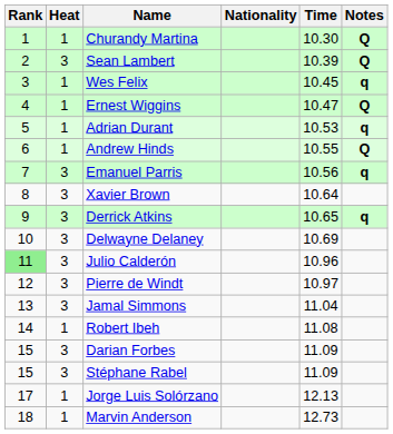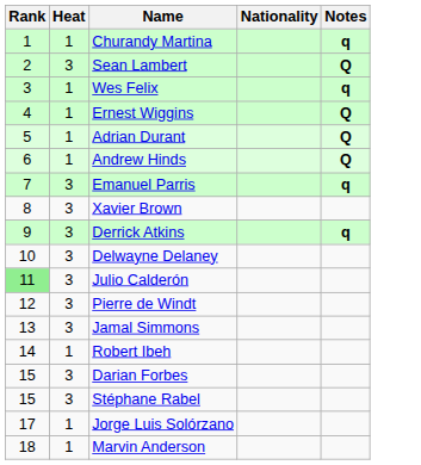 <table class="wikitable sortable" style="text-align:center">
 <tr>
 <th>Rank</th>
 <th>Heat</th>
 <th>Name</th>
 <th>Nationality</th>
-<th>Time</th>
 <th>Notes</th>
 </tr>
 <tr bgcolor=ccffcc>
 <td align=center>1</td>
 <td align=center>1</td>
 <td align=left><a href='#'>Churandy Martina</a></td>
 <td align=left></td>
-<td>10.30</td>
-<td><strong>Q</strong></td>
+<td><strong>q</strong></td>
 </tr>
 <tr bgcolor=ccffcc>
 <td align=center>2</td>
 <td align=center>3</td>
 <td align=left><a href='#'>Sean Lambert</a></td>
 <td align=left></td>
-<td>10.39</td>
 <td><strong>Q</strong></td>
 </tr>
 <tr bgcolor=ccffcc>
 <td align=center>3</td>
 <td align=center>1</td>
 <td align=left><a href='#'>Wes Felix</a></td>
 <td align=left></td>
-<td>10.45</td>
 <td><strong>q</strong></td>
 </tr>
 <tr bgcolor=ccffcc>
 <td align=center>4</td>
 <td align=center>1</td>
 <td align=left><a href='#'>Ernest Wiggins</a></td>
 <td align=left></td>
-<td>10.47</td>
 <td><strong>Q</strong></td>
 </tr>
 <tr bgcolor=ddffdd>
 <td align=center>5</td>
 <td align=center>1</td>
 <td align=left><a href='#'>Adrian Durant</a></td>
 <td align=left></td>
-<td>10.53</td>
-<td><strong>q</strong></td>
+<td><strong>Q</strong></td>
 </tr>
 <tr bgcolor=ddffdd>
 <td align=center>6</td>
 <td align=center>1</td>
 <td align=left><a href='#'>Andrew Hinds</a></td>
 <td align=left></td>
-<td>10.55</td>
 <td><strong>Q</strong></td>
 </tr>
 <tr bgcolor=ccffcc>
 <td align=center>7</td>
 <td align=center>3</td>
 <td align=left><a href='#'>Emanuel Parris</a></td>
 <td align=left></td>
-<td>10.56</td>
 <td><strong>q</strong></td>
 </tr>
 <tr>
 <td align=center>8</td>
 <td align=center>3</td>
 <td align=left><a href='#'>Xavier Brown</a></td>
 <td align=left></td>
-<td>10.64</td>
 <td></td>
 </tr>
 <tr bgcolor=ccffcc>
 <td align=center>9</td>
 <td align=center>3</td>
 <td align=left><a href='#'>Derrick Atkins</a></td>
 <td align=left></td>
-<td>10.65</td>
 <td><strong>q</strong></td>
 </tr>
 <tr>
 <td align=center>10</td>
 <td align=center>3</td>
 <td align=left><a href='#'>Delwayne Delaney</a></td>
 <td align=left></td>
-<td>10.69</td>
 <td></td>
 </tr>
 <tr>
 <td align=center style="background: lightgreen;">11</td>
 <td align=center>3</td>
 <td align=left><a href='#'>Julio Calderón</a></td>
 <td align=left></td>
-<td>10.96</td>
 <td></td>
 </tr>
 <tr>
 <td align=center>12</td>
 <td align=center>3</td>
 <td align=left><a href='#'>Pierre de Windt</a></td>
 <td align=left></td>
-<td>10.97</td>
 <td></td>
 </tr>
 <tr>
 <td align=center>13</td>
 <td align=center>3</td>
 <td align=left><a href='#'>Jamal Simmons</a></td>
 <td align=left></td>
-<td>11.04</td>
 <td></td>
 </tr>
 <tr>
 <td align=center>14</td>
 <td align=center>1</td>
 <td align=left><a href='#'>Robert Ibeh</a></td>
 <td align=left></td>
-<td>11.08</td>
 <td></td>
 </tr>
 <tr>
 <td align=center>15</td>
 <td align=center>3</td>
 <td align=left><a href='#'>Darian Forbes</a></td>
 <td align=left></td>
-<td>11.09</td>
 <td></td>
 </tr>
 <tr>
 <td align=center>15</td>
 <td align=center>3</td>
 <td align=left><a href='#'>Stéphane Rabel</a></td>
 <td align=left></td>
-<td>11.09</td>
 <td></td>
 </tr>
 <tr>
 <td align=center>17</td>
 <td align=center>1</td>
 <td align=left><a href='#'>Jorge Luis Solórzano</a></td>
 <td align=left></td>
-<td>12.13</td>
 <td></td>
 </tr>
 <tr>
 <td align=center>18</td>
 <td align=center>1</td>
 <td align=left><a href='#'>Marvin Anderson</a></td>
 <td align=left></td>
-<td>12.73</td>
 <td></td>
 </tr>
 </table>
